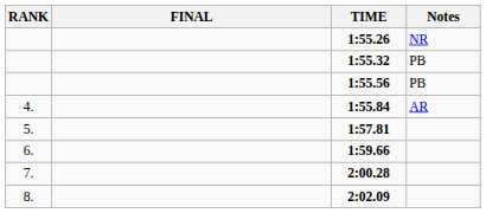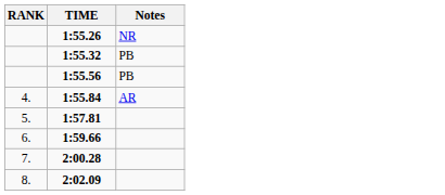 <table class="wikitable" style="border-collapse: collapse; font-size: 90%;">
 <tr>
 <th>RANK</th>
-<th style="width: 20em">FINAL</th>
 <th style="width: 5em">TIME</th>
 <th style="width: 5em">Notes</th>
 </tr>
 <tr>
 <td align="center"></td>
-<td></td>
 <td align="center"><strong>1:55.26</strong></td>
 <td><a href='#'>NR</a></td>
 </tr>
 <tr>
 <td align="center"></td>
-<td></td>
 <td align="center"><strong>1:55.32</strong></td>
 <td>PB</td>
 </tr>
 <tr>
 <td align="center"></td>
-<td></td>
 <td align="center"><strong>1:55.56</strong></td>
 <td>PB</td>
 </tr>
 <tr>
 <td align="center">4.</td>
-<td></td>
 <td align="center"><strong>1:55.84</strong></td>
 <td><a href='#'>AR</a></td>
 </tr>
 <tr>
 <td align="center">5.</td>
-<td></td>
 <td align="center"><strong>1:57.81</strong></td>
 <td></td>
 </tr>
 <tr>
 <td align="center">6.</td>
-<td></td>
 <td align="center"><strong>1:59.66</strong></td>
 <td></td>
 </tr>
 <tr>
 <td align="center">7.</td>
-<td></td>
 <td align="center"><strong>2:00.28</strong></td>
 <td></td>
 </tr>
 <tr>
 <td align="center">8.</td>
-<td></td>
 <td align="center"><strong>2:02.09</strong></td>
 <td></td>
 </tr>
 </table>
